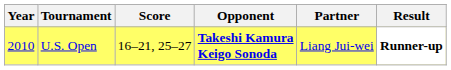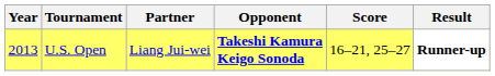 <table class="sortable wikitable" style="font-size: 90%;">
 <tr>
 <th>Year</th>
 <th>Tournament</th>
+<th>Partner</th>
+<th>Opponent</th>
 <th>Score</th>
-<th>Opponent</th>
-<th>Partner</th>
 <th>Result</th>
 </tr>
 <tr style="background:#FFFF67">
-<td align="center"><a href='#'>2010</a></td>
+<td align="center"><a href='#'>2013</a></td>
 <td align="left"><a href='#'>U.S. Open</a></td>
+<td align="left"> <a href='#'>Liang Jui-wei</a></td>
+<td align="left"><strong> <a href='#'>Takeshi Kamura</a> <br>  <a href='#'>Keigo Sonoda</a></strong></td>
 <td align="left">16–21, 25–27</td>
-<td align="left"><strong> <a href='#'>Takeshi Kamura</a> <br>  <a href='#'>Keigo Sonoda</a></strong></td>
-<td align="left"> <a href='#'>Liang Jui-wei</a></td>
 <td style="text-align:left; background:white"> <strong>Runner-up</strong></td>
 </tr>
 </table>
